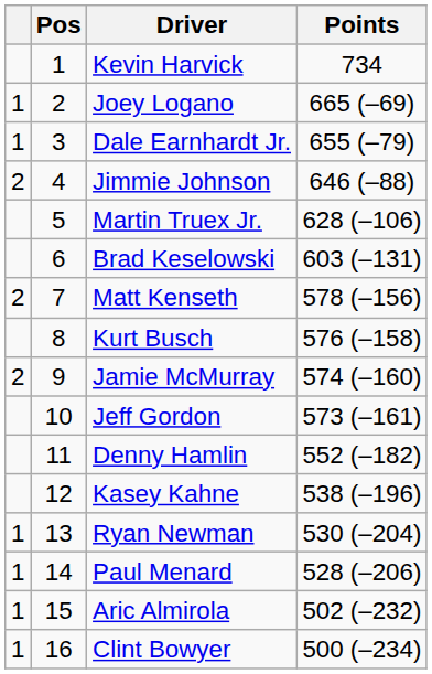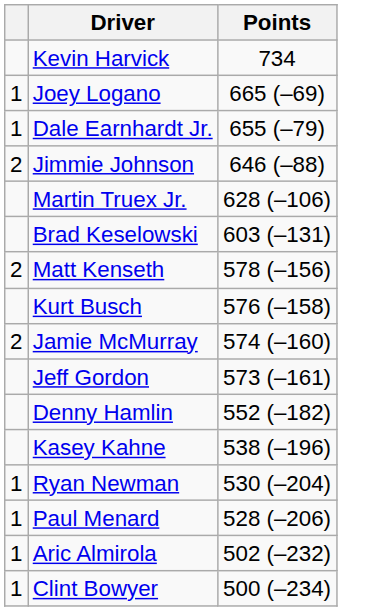 <table class="wikitable" style="font-size: 95%;">
 <tr>
 <th></th>
-<th>Pos</th>
 <th>Driver</th>
 <th>Points</th>
 </tr>
 <tr>
 <td align="left"></td>
-<td style="text-align:center;">1</td>
 <td><a href='#'>Kevin Harvick</a></td>
 <td style="text-align:center;">734</td>
 </tr>
 <tr>
 <td align="left"> 1</td>
-<td style="text-align:center;">2</td>
 <td><a href='#'>Joey Logano</a></td>
 <td style="text-align:center;">665 (–69)</td>
 </tr>
 <tr>
 <td align="left"> 1</td>
-<td style="text-align:center;">3</td>
 <td><a href='#'>Dale Earnhardt Jr.</a></td>
 <td style="text-align:center;">655 (–79)</td>
 </tr>
 <tr>
 <td align="left"> 2</td>
-<td style="text-align:center;">4</td>
 <td><a href='#'>Jimmie Johnson</a></td>
 <td style="text-align:center;">646 (–88)</td>
 </tr>
 <tr>
 <td align="left"></td>
-<td style="text-align:center;">5</td>
 <td><a href='#'>Martin Truex Jr.</a></td>
 <td style="text-align:center;">628 (–106)</td>
 </tr>
 <tr>
 <td align="left"></td>
-<td style="text-align:center;">6</td>
 <td><a href='#'>Brad Keselowski</a></td>
 <td style="text-align:center;">603 (–131)</td>
 </tr>
 <tr>
 <td align="left"> 2</td>
-<td style="text-align:center;">7</td>
 <td><a href='#'>Matt Kenseth</a></td>
 <td style="text-align:center;">578 (–156)</td>
 </tr>
 <tr>
 <td align="left"></td>
-<td style="text-align:center;">8</td>
 <td><a href='#'>Kurt Busch</a></td>
 <td style="text-align:center;">576 (–158)</td>
 </tr>
 <tr>
 <td align="left"> 2</td>
-<td style="text-align:center;">9</td>
 <td><a href='#'>Jamie McMurray</a></td>
 <td style="text-align:center;">574 (–160)</td>
 </tr>
 <tr>
 <td align="left"></td>
-<td style="text-align:center;">10</td>
 <td><a href='#'>Jeff Gordon</a></td>
 <td style="text-align:center;">573 (–161)</td>
 </tr>
 <tr>
 <td align="left"></td>
-<td style="text-align:center;">11</td>
 <td><a href='#'>Denny Hamlin</a></td>
 <td style="text-align:center;">552 (–182)</td>
 </tr>
 <tr>
 <td align="left"></td>
-<td style="text-align:center;">12</td>
 <td><a href='#'>Kasey Kahne</a></td>
 <td style="text-align:center;">538 (–196)</td>
 </tr>
 <tr>
 <td align="left"> 1</td>
-<td style="text-align:center;">13</td>
 <td><a href='#'>Ryan Newman</a></td>
 <td style="text-align:center;">530 (–204)</td>
 </tr>
 <tr>
 <td align="left"> 1</td>
-<td style="text-align:center;">14</td>
 <td><a href='#'>Paul Menard</a></td>
 <td style="text-align:center;">528 (–206)</td>
 </tr>
 <tr>
 <td align="left"> 1</td>
-<td style="text-align:center;">15</td>
 <td><a href='#'>Aric Almirola</a></td>
 <td style="text-align:center;">502 (–232)</td>
 </tr>
 <tr>
 <td align="left"> 1</td>
-<td style="text-align:center;">16</td>
 <td><a href='#'>Clint Bowyer</a></td>
 <td style="text-align:center;">500 (–234)</td>
 </tr>
 </table>
